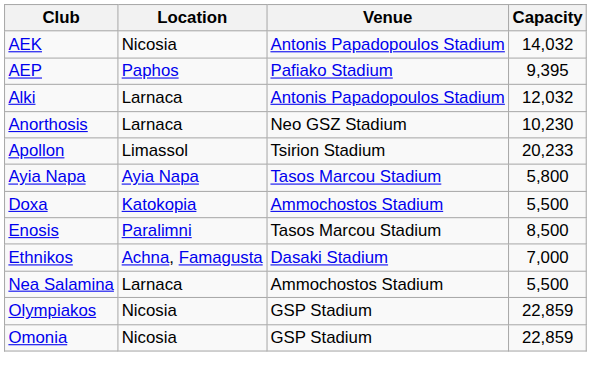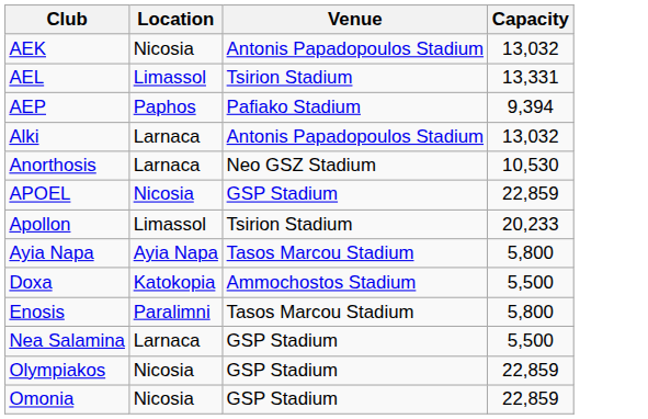 <table class="wikitable sortable">
 <tr>
 <th>Club</th>
 <th>Location</th>
 <th>Venue</th>
 <th>Capacity</th>
 </tr>
 <tr>
 <td><a href='#'>AEK</a></td>
 <td>Nicosia</td>
 <td><a href='#'>Antonis Papadopoulos Stadium</a></td>
-<td align="center">14,032</td>
+<td align="center">13,032</td>
+</tr>
+<tr>
+<td><a href='#'>AEL</a></td>
+<td><a href='#'>Limassol</a></td>
+<td><a href='#'>Tsirion Stadium</a></td>
+<td align="center">13,331</td>
 </tr>
 <tr>
 <td><a href='#'>AEP</a></td>
 <td><a href='#'>Paphos</a></td>
 <td><a href='#'>Pafiako Stadium</a></td>
-<td align="center">9,395</td>
+<td align="center">9,394</td>
 </tr>
 <tr>
 <td><a href='#'>Alki</a></td>
 <td>Larnaca</td>
 <td><a href='#'>Antonis Papadopoulos Stadium</a></td>
-<td align="center">12,032</td>
+<td align="center">13,032</td>
 </tr>
 <tr>
 <td><a href='#'>Anorthosis</a></td>
 <td>Larnaca</td>
 <td>Neo GSZ Stadium</td>
-<td align="center">10,230</td>
+<td align="center">10,530</td>
+</tr>
+<tr>
+<td><a href='#'>APOEL</a></td>
+<td><a href='#'>Nicosia</a></td>
+<td><a href='#'>GSP Stadium</a></td>
+<td align="center">22,859</td>
 </tr>
 <tr>
 <td><a href='#'>Apollon</a></td>
 <td>Limassol</td>
 <td>Tsirion Stadium</td>
 <td align="center">20,233</td>
 </tr>
 <tr>
 <td><a href='#'>Ayia Napa</a></td>
 <td><a href='#'>Ayia Napa</a></td>
 <td><a href='#'>Tasos Marcou Stadium</a></td>
 <td align="center">5,800</td>
 </tr>
 <tr>
 <td><a href='#'>Doxa</a></td>
 <td><a href='#'>Katokopia</a></td>
 <td><a href='#'>Ammochostos Stadium</a></td>
 <td align="center">5,500</td>
 </tr>
 <tr>
 <td><a href='#'>Enosis</a></td>
 <td><a href='#'>Paralimni</a></td>
 <td>Tasos Marcou Stadium</td>
-<td align="center">8,500</td>
-</tr>
-<tr>
-<td><a href='#'>Ethnikos</a></td>
-<td><a href='#'>Achna</a>, <a href='#'>Famagusta</a></td>
-<td><a href='#'>Dasaki Stadium</a></td>
-<td align="center">7,000</td>
+<td align="center">5,800</td>
 </tr>
 <tr>
 <td><a href='#'>Nea Salamina</a></td>
 <td>Larnaca</td>
-<td>Ammochostos Stadium</td>
+<td>GSP Stadium</td>
 <td align="center">5,500</td>
 </tr>
 <tr>
 <td><a href='#'>Olympiakos</a></td>
 <td>Nicosia</td>
 <td>GSP Stadium</td>
 <td align="center">22,859</td>
 </tr>
 <tr>
 <td><a href='#'>Omonia</a></td>
 <td>Nicosia</td>
 <td>GSP Stadium</td>
 <td align="center">22,859</td>
 </tr>
 </table>
